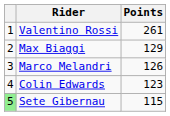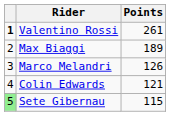 <table class="wikitable" style="font-size: 95%;">
 <tr>
 <th></th>
 <th>Rider</th>
 <th>Points</th>
 </tr>
 <tr>
-<td align=center>1</td>
+<td align=center><strong>1</strong></td>
 <td> <a href='#'>Valentino Rossi</a></td>
 <td align=right>261</td>
 </tr>
 <tr>
 <td align=center>2</td>
 <td> <a href='#'>Max Biaggi</a></td>
-<td align=right>129</td>
+<td align=right>189</td>
 </tr>
 <tr>
 <td align=center>3</td>
 <td> <a href='#'>Marco Melandri</a></td>
 <td align=right>126</td>
 </tr>
 <tr>
 <td align=center>4</td>
 <td> <a href='#'>Colin Edwards</a></td>
-<td align=right>123</td>
+<td align=right>121</td>
 </tr>
 <tr>
 <td align=center style="background: lightgreen;">5</td>
 <td> <a href='#'>Sete Gibernau</a></td>
 <td align=right>115</td>
 </tr>
 </table>
